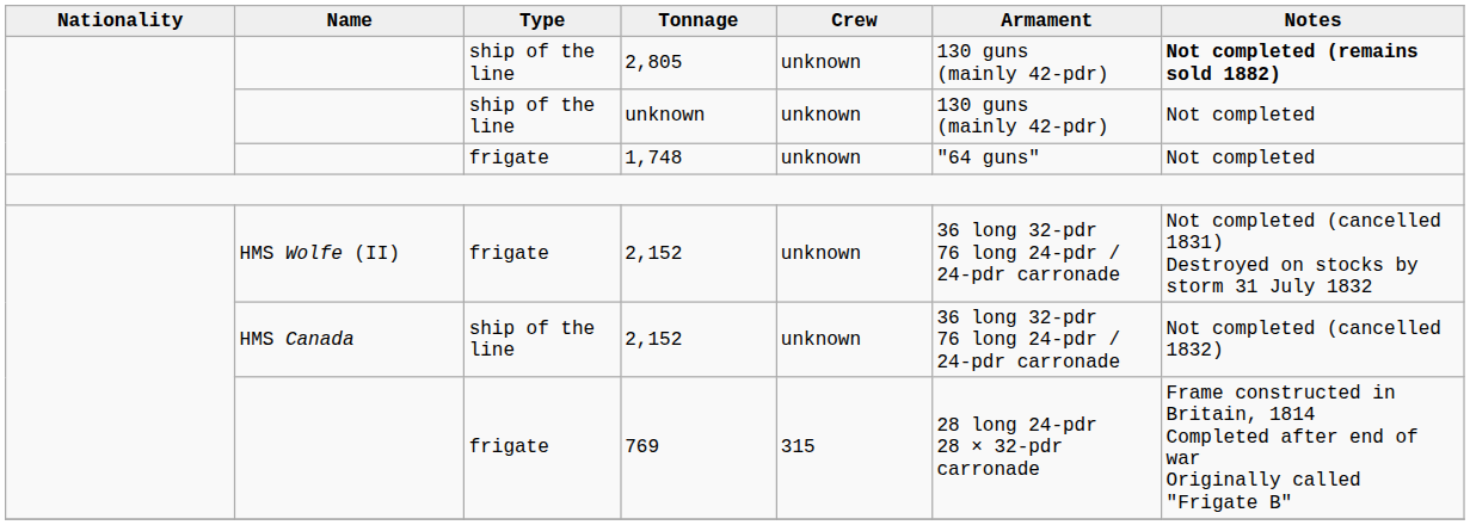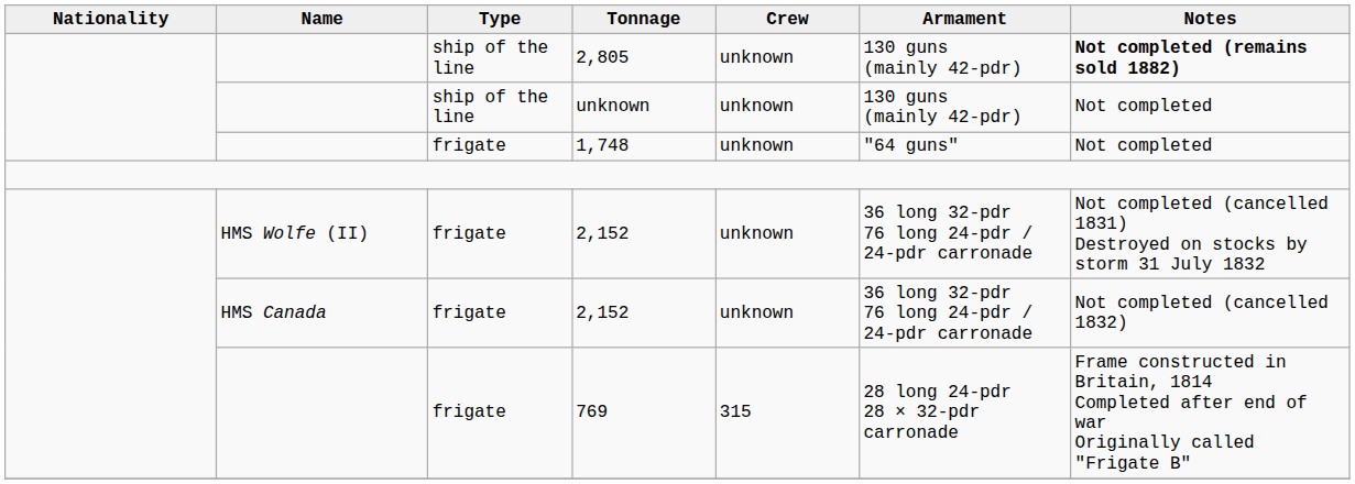 <table class="wikitable">
 <tr>
 <th style="background:#efefef;"><strong>Nationality</strong></th>
 <th style="background:#efefef;"><strong>Name</strong></th>
 <th style="background:#efefef;"><strong>Type</strong></th>
 <th style="background:#efefef;"><strong>Tonnage</strong></th>
 <th style="background:#efefef;"><strong>Crew</strong></th>
 <th style="background:#efefef;"><strong>Armament</strong></th>
 <th style="background:#efefef;"><strong>Notes</strong></th>
 </tr>
 <tr>
 <td width="150pt" rowspan=3></td>
 <td width="150pt"></td>
 <td width="100pt">ship of the line</td>
 <td width="100pt">2,805</td>
 <td width="100pt">unknown</td>
 <td width="150pt">130 guns<br>(mainly 42-pdr)</td>
 <td width="200pt"><strong>Not completed (remains sold 1882)</strong></td>
 </tr>
 <tr>
 <td></td>
 <td>ship of the line</td>
 <td>unknown</td>
 <td>unknown</td>
 <td>130 guns<br>(mainly 42-pdr)</td>
 <td>Not completed</td>
 </tr>
 <tr>
 <td></td>
 <td>frigate</td>
 <td>1,748</td>
 <td>unknown</td>
 <td>"64 guns"</td>
 <td>Not completed</td>
 </tr>
 <tr>
 <td colspan=7> </td>
 </tr>
 <tr>
 <td rowspan=3></td>
 <td>HMS <em>Wolfe</em> (II)</td>
 <td>frigate</td>
 <td>2,152</td>
 <td>unknown</td>
 <td>36 long 32-pdr<br>76 long 24-pdr / 24-pdr carronade</td>
 <td>Not completed (cancelled 1831)<br>Destroyed on stocks by storm 31 July 1832</td>
 </tr>
 <tr>
 <td>HMS <em>Canada</em></td>
-<td>ship of the line</td>
+<td>frigate</td>
 <td>2,152</td>
 <td>unknown</td>
 <td>36 long 32-pdr<br>76 long 24-pdr / 24-pdr carronade</td>
 <td>Not completed (cancelled 1832)</td>
 </tr>
 <tr>
 <td></td>
 <td>frigate</td>
 <td>769</td>
 <td>315</td>
 <td>28 long 24-pdr<br>28 × 32-pdr carronade</td>
 <td>Frame constructed in Britain, 1814<br>Completed after end of war<br>Originally called "Frigate B"</td>
 </tr>
 <tr>
 </tr>
 </table>
